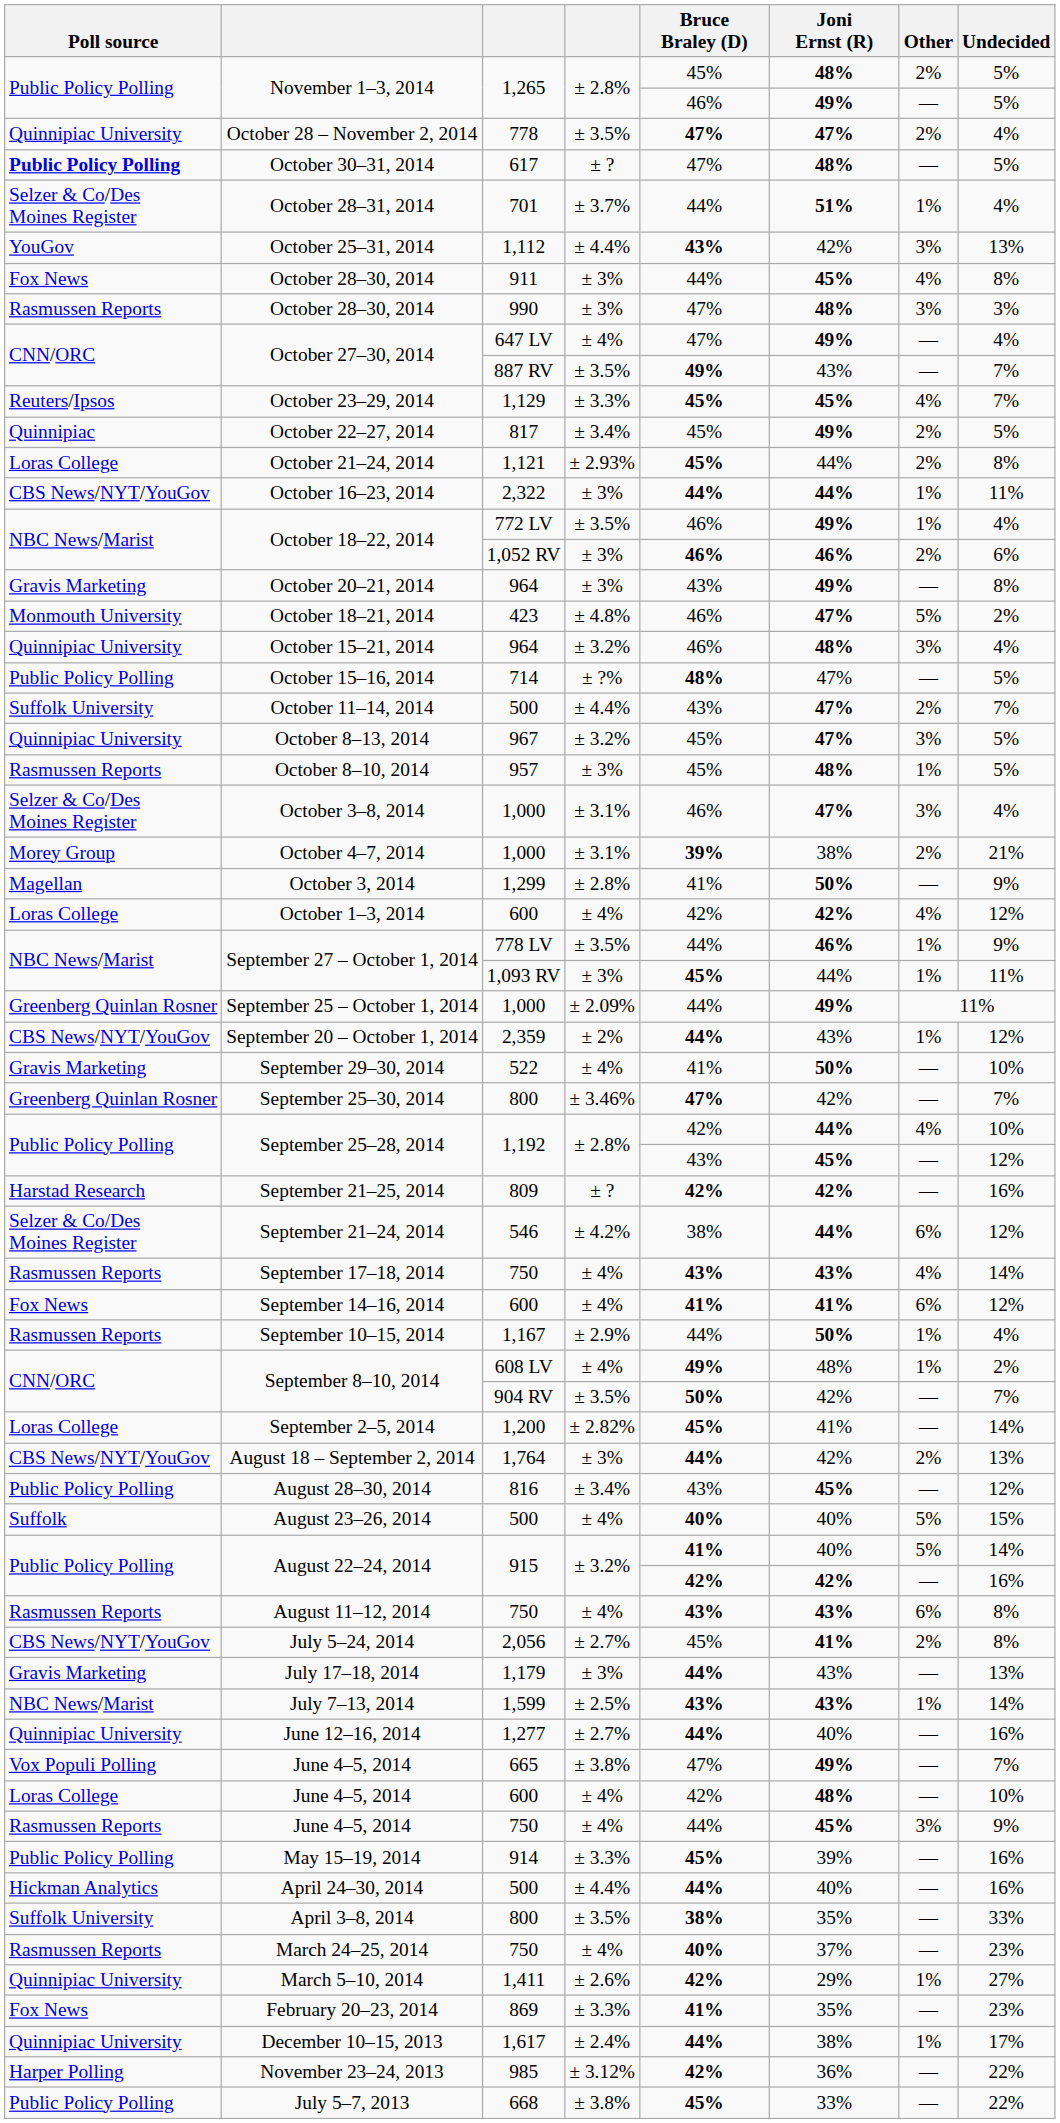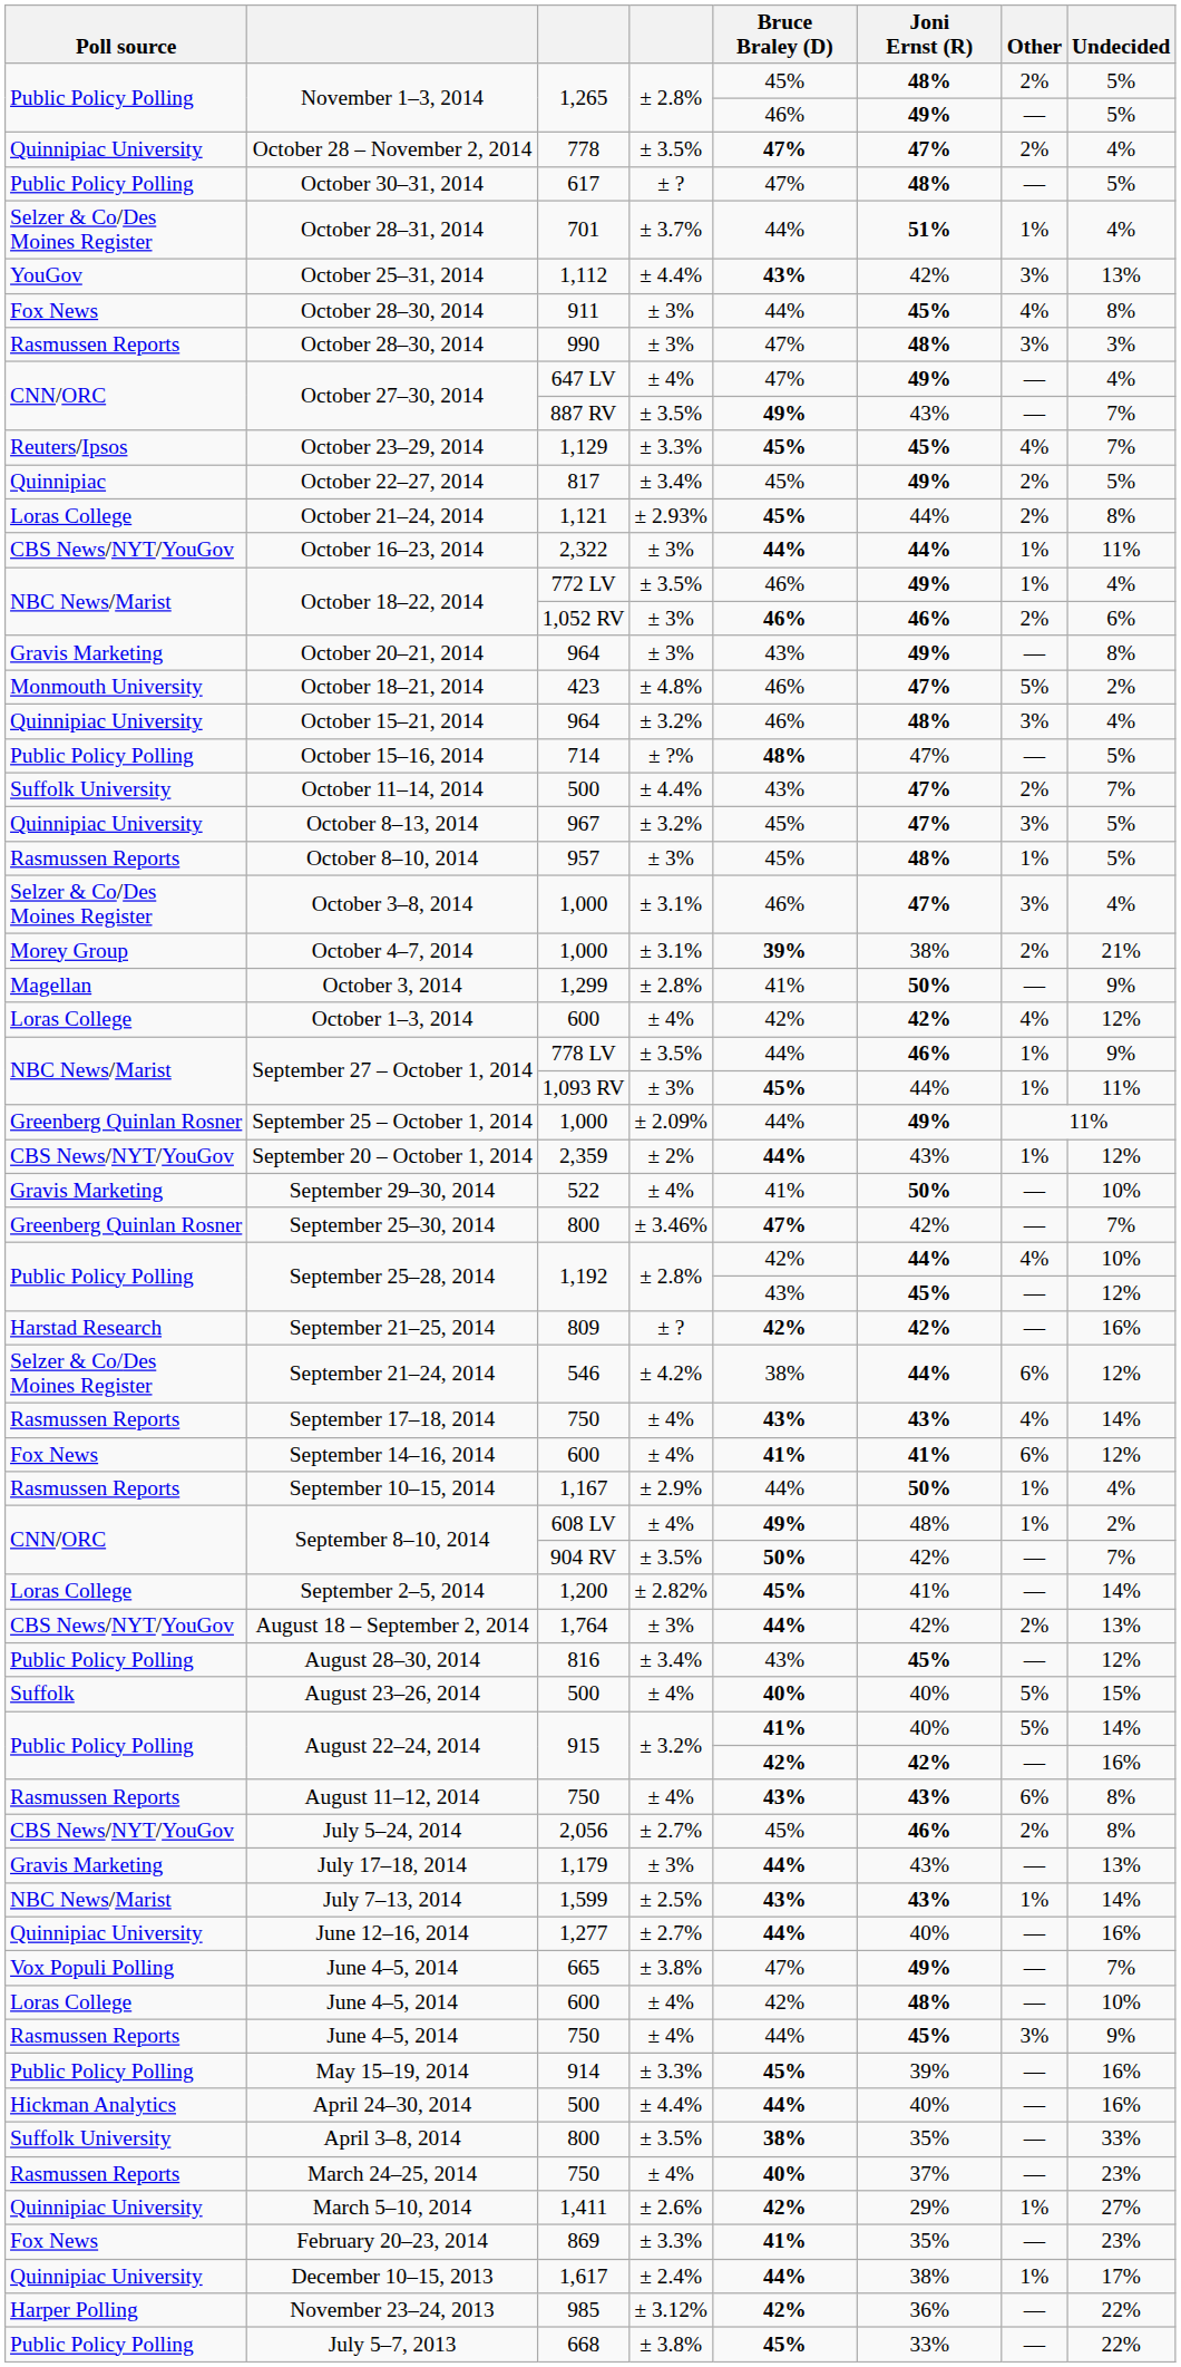 <table class="wikitable" style="text-align:center">
 <tr valign= bottom>
 <th>Poll source</th>
 <th></th>
 <th></th>
 <th></th>
 <th style="width:100px;">Bruce<br>Braley (D)</th>
 <th style="width:100px;">Joni<br>Ernst (R)</th>
 <th>Other</th>
 <th>Undecided</th>
 </tr>
 <tr>
 <td align=left rowspan=2><a href='#'>Public Policy Polling</a></td>
 <td rowspan=2>November 1–3, 2014</td>
 <td rowspan=2>1,265</td>
 <td rowspan=2>± 2.8%</td>
 <td>45%</td>
 <td><strong>48%</strong></td>
 <td>2%</td>
 <td>5%</td>
 </tr>
 <tr>
 <td>46%</td>
 <td><strong>49%</strong></td>
 <td>—</td>
 <td>5%</td>
 </tr>
 <tr>
 <td align=left><a href='#'>Quinnipiac University</a></td>
 <td>October 28 – November 2, 2014</td>
 <td>778</td>
 <td>± 3.5%</td>
 <td><strong>47%</strong></td>
 <td><strong>47%</strong></td>
 <td>2%</td>
 <td>4%</td>
 </tr>
 <tr>
-<td align=left><strong><a href='#'>Public Policy Polling</a></strong></td>
+<td align=left><a href='#'>Public Policy Polling</a></td>
 <td>October 30–31, 2014</td>
 <td>617</td>
 <td>± ?</td>
 <td>47%</td>
 <td><strong>48%</strong></td>
 <td>—</td>
 <td>5%</td>
 </tr>
 <tr>
 <td align=left><a href='#'>Selzer & Co</a>/<a href='#'>Des</a><br><a href='#'>Moines Register</a></td>
 <td>October 28–31, 2014</td>
 <td>701</td>
 <td>± 3.7%</td>
 <td>44%</td>
 <td><strong>51%</strong></td>
 <td>1%</td>
 <td>4%</td>
 </tr>
 <tr>
 <td align=left><a href='#'>YouGov</a></td>
 <td>October 25–31, 2014</td>
 <td>1,112</td>
 <td>± 4.4%</td>
 <td><strong>43%</strong></td>
 <td>42%</td>
 <td>3%</td>
 <td>13%</td>
 </tr>
 <tr>
 <td align=left><a href='#'>Fox News</a></td>
 <td>October 28–30, 2014</td>
 <td>911</td>
 <td>± 3%</td>
 <td>44%</td>
 <td><strong>45%</strong></td>
 <td>4%</td>
 <td>8%</td>
 </tr>
 <tr>
 <td align=left><a href='#'>Rasmussen Reports</a></td>
 <td>October 28–30, 2014</td>
 <td>990</td>
 <td>± 3%</td>
 <td>47%</td>
 <td><strong>48%</strong></td>
 <td>3%</td>
 <td>3%</td>
 </tr>
 <tr>
 <td align=left rowspan=2><a href='#'>CNN</a>/<a href='#'>ORC</a></td>
 <td rowspan=2>October 27–30, 2014</td>
 <td>647 LV</td>
 <td>± 4%</td>
 <td>47%</td>
 <td><strong>49%</strong></td>
 <td>—</td>
 <td>4%</td>
 </tr>
 <tr>
 <td>887 RV</td>
 <td>± 3.5%</td>
 <td><strong>49%</strong></td>
 <td>43%</td>
 <td>—</td>
 <td>7%</td>
 </tr>
 <tr>
 <td align=left><a href='#'>Reuters</a>/<a href='#'>Ipsos</a></td>
 <td>October 23–29, 2014</td>
 <td>1,129</td>
 <td>± 3.3%</td>
 <td><strong>45%</strong></td>
 <td><strong>45%</strong></td>
 <td>4%</td>
 <td>7%</td>
 </tr>
 <tr>
 <td align=left><a href='#'>Quinnipiac</a></td>
 <td>October 22–27, 2014</td>
 <td>817</td>
 <td>± 3.4%</td>
 <td>45%</td>
 <td><strong>49%</strong></td>
 <td>2%</td>
 <td>5%</td>
 </tr>
 <tr>
 <td align=left><a href='#'>Loras College</a></td>
 <td>October 21–24, 2014</td>
 <td>1,121</td>
 <td>± 2.93%</td>
 <td><strong>45%</strong></td>
 <td>44%</td>
 <td>2%</td>
 <td>8%</td>
 </tr>
 <tr>
 <td align=left><a href='#'>CBS News</a>/<a href='#'>NYT</a>/<a href='#'>YouGov</a></td>
 <td>October 16–23, 2014</td>
 <td>2,322</td>
 <td>± 3%</td>
 <td><strong>44%</strong></td>
 <td><strong>44%</strong></td>
 <td>1%</td>
 <td>11%</td>
 </tr>
 <tr>
 <td align=left rowspan=2><a href='#'>NBC News</a>/<a href='#'>Marist</a></td>
 <td rowspan=2>October 18–22, 2014</td>
 <td>772 LV</td>
 <td>± 3.5%</td>
 <td>46%</td>
 <td><strong>49%</strong></td>
 <td>1%</td>
 <td>4%</td>
 </tr>
 <tr>
 <td>1,052 RV</td>
 <td>± 3%</td>
 <td><strong>46%</strong></td>
 <td><strong>46%</strong></td>
 <td>2%</td>
 <td>6%</td>
 </tr>
 <tr>
 <td align=left><a href='#'>Gravis Marketing</a></td>
 <td>October 20–21, 2014</td>
 <td>964</td>
 <td>± 3%</td>
 <td>43%</td>
 <td><strong>49%</strong></td>
 <td>—</td>
 <td>8%</td>
 </tr>
 <tr>
 <td align=left><a href='#'>Monmouth University</a></td>
 <td>October 18–21, 2014</td>
 <td>423</td>
 <td>± 4.8%</td>
 <td>46%</td>
 <td><strong>47%</strong></td>
 <td>5%</td>
 <td>2%</td>
 </tr>
 <tr>
 <td align=left><a href='#'>Quinnipiac University</a></td>
 <td>October 15–21, 2014</td>
 <td>964</td>
 <td>± 3.2%</td>
 <td>46%</td>
 <td><strong>48%</strong></td>
 <td>3%</td>
 <td>4%</td>
 </tr>
 <tr>
 <td align=left><a href='#'>Public Policy Polling</a></td>
 <td>October 15–16, 2014</td>
 <td>714</td>
 <td>± ?%</td>
 <td><strong>48%</strong></td>
 <td>47%</td>
 <td>—</td>
 <td>5%</td>
 </tr>
 <tr>
 <td align=left><a href='#'>Suffolk University</a></td>
 <td>October 11–14, 2014</td>
 <td>500</td>
 <td>± 4.4%</td>
 <td>43%</td>
 <td><strong>47%</strong></td>
 <td>2%</td>
 <td>7%</td>
 </tr>
 <tr>
 <td align=left><a href='#'>Quinnipiac University</a></td>
 <td>October 8–13, 2014</td>
 <td>967</td>
 <td>± 3.2%</td>
 <td>45%</td>
 <td><strong>47%</strong></td>
 <td>3%</td>
 <td>5%</td>
 </tr>
 <tr>
 <td align=left><a href='#'>Rasmussen Reports</a></td>
 <td>October 8–10, 2014</td>
 <td>957</td>
 <td>± 3%</td>
 <td>45%</td>
 <td><strong>48%</strong></td>
 <td>1%</td>
 <td>5%</td>
 </tr>
 <tr>
 <td align=left><a href='#'>Selzer & Co</a>/<a href='#'>Des</a><br><a href='#'>Moines Register</a></td>
 <td>October 3–8, 2014</td>
 <td>1,000</td>
 <td>± 3.1%</td>
 <td>46%</td>
 <td><strong>47%</strong></td>
 <td>3%</td>
 <td>4%</td>
 </tr>
 <tr>
 <td align=left><a href='#'>Morey Group</a></td>
 <td>October 4–7, 2014</td>
 <td>1,000</td>
 <td>± 3.1%</td>
 <td><strong>39%</strong></td>
 <td>38%</td>
 <td>2%</td>
 <td>21%</td>
 </tr>
 <tr>
 <td align=left><a href='#'>Magellan</a></td>
 <td>October 3, 2014</td>
 <td>1,299</td>
 <td>± 2.8%</td>
 <td>41%</td>
 <td><strong>50%</strong></td>
 <td>—</td>
 <td>9%</td>
 </tr>
 <tr>
 <td align=left><a href='#'>Loras College</a></td>
 <td>October 1–3, 2014</td>
 <td>600</td>
 <td>± 4%</td>
 <td>42%</td>
 <td><strong>42%</strong></td>
 <td>4%</td>
 <td>12%</td>
 </tr>
 <tr>
 <td align=left rowspan=2><a href='#'>NBC News</a>/<a href='#'>Marist</a></td>
 <td rowspan=2>September 27 – October 1, 2014</td>
 <td>778 LV</td>
 <td>± 3.5%</td>
 <td>44%</td>
 <td><strong>46%</strong></td>
 <td>1%</td>
 <td>9%</td>
 </tr>
 <tr>
 <td>1,093 RV</td>
 <td>± 3%</td>
 <td><strong>45%</strong></td>
 <td>44%</td>
 <td>1%</td>
 <td>11%</td>
 </tr>
 <tr>
 <td align=left><a href='#'>Greenberg Quinlan Rosner</a></td>
 <td>September 25 – October 1, 2014</td>
 <td>1,000</td>
 <td>± 2.09%</td>
 <td>44%</td>
 <td><strong>49%</strong></td>
 <td colspan=2>11%</td>
 </tr>
 <tr>
 <td align=left><a href='#'>CBS News</a>/<a href='#'>NYT</a>/<a href='#'>YouGov</a></td>
 <td>September 20 – October 1, 2014</td>
 <td>2,359</td>
 <td>± 2%</td>
 <td><strong>44%</strong></td>
 <td>43%</td>
 <td>1%</td>
 <td>12%</td>
 </tr>
 <tr>
 <td align=left><a href='#'>Gravis Marketing</a></td>
 <td>September 29–30, 2014</td>
 <td>522</td>
 <td>± 4%</td>
 <td>41%</td>
 <td><strong>50%</strong></td>
 <td>—</td>
 <td>10%</td>
 </tr>
 <tr>
 <td align=left><a href='#'>Greenberg Quinlan Rosner</a></td>
 <td>September 25–30, 2014</td>
 <td>800</td>
 <td>± 3.46%</td>
 <td><strong>47%</strong></td>
 <td>42%</td>
 <td>—</td>
 <td>7%</td>
 </tr>
 <tr>
 <td align=left rowspan=2><a href='#'>Public Policy Polling</a></td>
 <td rowspan=2>September 25–28, 2014</td>
 <td rowspan=2>1,192</td>
 <td rowspan=2>± 2.8%</td>
 <td>42%</td>
 <td><strong>44%</strong></td>
 <td>4%</td>
 <td>10%</td>
 </tr>
 <tr>
 <td>43%</td>
 <td><strong>45%</strong></td>
 <td>—</td>
 <td>12%</td>
 </tr>
 <tr>
 <td align=left><a href='#'>Harstad Research</a></td>
 <td>September 21–25, 2014</td>
 <td>809</td>
 <td>± ?</td>
 <td><strong>42%</strong></td>
 <td><strong>42%</strong></td>
 <td>—</td>
 <td>16%</td>
 </tr>
 <tr>
 <td align=left><a href='#'>Selzer & Co/</a><a href='#'>Des</a><br><a href='#'>Moines Register</a></td>
 <td>September 21–24, 2014</td>
 <td>546</td>
 <td>± 4.2%</td>
 <td>38%</td>
 <td><strong>44%</strong></td>
 <td>6%</td>
 <td>12%</td>
 </tr>
 <tr>
 <td align=left><a href='#'>Rasmussen Reports</a></td>
 <td>September 17–18, 2014</td>
 <td>750</td>
 <td>± 4%</td>
 <td><strong>43%</strong></td>
 <td><strong>43%</strong></td>
 <td>4%</td>
 <td>14%</td>
 </tr>
 <tr>
 <td align=left><a href='#'>Fox News</a></td>
 <td>September 14–16, 2014</td>
 <td>600</td>
 <td>± 4%</td>
 <td><strong>41%</strong></td>
 <td><strong>41%</strong></td>
 <td>6%</td>
 <td>12%</td>
 </tr>
 <tr>
 <td align=left><a href='#'>Rasmussen Reports</a></td>
 <td>September 10–15, 2014</td>
 <td>1,167</td>
 <td>± 2.9%</td>
 <td>44%</td>
 <td><strong>50%</strong></td>
 <td>1%</td>
 <td>4%</td>
 </tr>
 <tr>
 <td align=left rowspan=2><a href='#'>CNN</a>/<a href='#'>ORC</a></td>
 <td rowspan=2>September 8–10, 2014</td>
 <td>608 LV</td>
 <td>± 4%</td>
 <td><strong>49%</strong></td>
 <td>48%</td>
 <td>1%</td>
 <td>2%</td>
 </tr>
 <tr>
 <td>904 RV</td>
 <td>± 3.5%</td>
 <td><strong>50%</strong></td>
 <td>42%</td>
 <td>—</td>
 <td>7%</td>
 </tr>
 <tr>
 <td align=left><a href='#'>Loras College</a></td>
 <td>September 2–5, 2014</td>
 <td>1,200</td>
 <td>± 2.82%</td>
 <td><strong>45%</strong></td>
 <td>41%</td>
 <td>—</td>
 <td>14%</td>
 </tr>
 <tr>
 <td align=left><a href='#'>CBS News</a>/<a href='#'>NYT</a>/<a href='#'>YouGov</a></td>
 <td>August 18 – September 2, 2014</td>
 <td>1,764</td>
 <td>± 3%</td>
 <td><strong>44%</strong></td>
 <td>42%</td>
 <td>2%</td>
 <td>13%</td>
 </tr>
 <tr>
 <td align=left><a href='#'>Public Policy Polling</a></td>
 <td>August 28–30, 2014</td>
 <td>816</td>
 <td>± 3.4%</td>
 <td>43%</td>
 <td><strong>45%</strong></td>
 <td>—</td>
 <td>12%</td>
 </tr>
 <tr>
 <td align=left><a href='#'>Suffolk</a></td>
 <td>August 23–26, 2014</td>
 <td>500</td>
 <td>± 4%</td>
 <td><strong>40%</strong></td>
 <td>40%</td>
 <td>5%</td>
 <td>15%</td>
 </tr>
 <tr>
 <td align=left rowspan=2><a href='#'>Public Policy Polling</a></td>
 <td rowspan=2>August 22–24, 2014</td>
 <td rowspan=2>915</td>
 <td rowspan=2>± 3.2%</td>
 <td><strong>41%</strong></td>
 <td>40%</td>
 <td>5%</td>
 <td>14%</td>
 </tr>
 <tr>
 <td><strong>42%</strong></td>
 <td><strong>42%</strong></td>
 <td>—</td>
 <td>16%</td>
 </tr>
 <tr>
 <td align=left><a href='#'>Rasmussen Reports</a></td>
 <td>August 11–12, 2014</td>
 <td>750</td>
 <td>± 4%</td>
 <td><strong>43%</strong></td>
 <td><strong>43%</strong></td>
 <td>6%</td>
 <td>8%</td>
 </tr>
 <tr>
 <td align=left><a href='#'>CBS News</a>/<a href='#'>NYT</a>/<a href='#'>YouGov</a></td>
 <td>July 5–24, 2014</td>
 <td>2,056</td>
 <td>± 2.7%</td>
 <td>45%</td>
-<td><strong>41%</strong></td>
+<td><strong>46%</strong></td>
 <td>2%</td>
 <td>8%</td>
 </tr>
 <tr>
 <td align=left><a href='#'>Gravis Marketing</a></td>
 <td>July 17–18, 2014</td>
 <td>1,179</td>
 <td>± 3%</td>
 <td><strong>44%</strong></td>
 <td>43%</td>
 <td>—</td>
 <td>13%</td>
 </tr>
 <tr>
 <td align=left><a href='#'>NBC News</a>/<a href='#'>Marist</a></td>
 <td>July 7–13, 2014</td>
 <td>1,599</td>
 <td>± 2.5%</td>
 <td><strong>43%</strong></td>
 <td><strong>43%</strong></td>
 <td>1%</td>
 <td>14%</td>
 </tr>
 <tr>
 <td align=left><a href='#'>Quinnipiac University</a></td>
 <td>June 12–16, 2014</td>
 <td>1,277</td>
 <td>± 2.7%</td>
 <td><strong>44%</strong></td>
 <td>40%</td>
 <td>—</td>
 <td>16%</td>
 </tr>
 <tr>
 <td align=left><a href='#'>Vox Populi Polling</a></td>
 <td>June 4–5, 2014</td>
 <td>665</td>
 <td>± 3.8%</td>
 <td>47%</td>
 <td><strong>49%</strong></td>
 <td>—</td>
 <td>7%</td>
 </tr>
 <tr>
 <td align=left><a href='#'>Loras College</a></td>
 <td>June 4–5, 2014</td>
 <td>600</td>
 <td>± 4%</td>
 <td>42%</td>
 <td><strong>48%</strong></td>
 <td>—</td>
 <td>10%</td>
 </tr>
 <tr>
 <td align=left><a href='#'>Rasmussen Reports</a></td>
 <td>June 4–5, 2014</td>
 <td>750</td>
 <td>± 4%</td>
 <td>44%</td>
 <td><strong>45%</strong></td>
 <td>3%</td>
 <td>9%</td>
 </tr>
 <tr>
 <td align=left><a href='#'>Public Policy Polling</a></td>
 <td>May 15–19, 2014</td>
 <td>914</td>
 <td>± 3.3%</td>
 <td><strong>45%</strong></td>
 <td>39%</td>
 <td>—</td>
 <td>16%</td>
 </tr>
 <tr>
 <td align=left><a href='#'>Hickman Analytics</a></td>
 <td>April 24–30, 2014</td>
 <td>500</td>
 <td>± 4.4%</td>
 <td><strong>44%</strong></td>
 <td>40%</td>
 <td>—</td>
 <td>16%</td>
 </tr>
 <tr>
 <td align=left><a href='#'>Suffolk University</a></td>
 <td>April 3–8, 2014</td>
 <td>800</td>
 <td>± 3.5%</td>
 <td><strong>38%</strong></td>
 <td>35%</td>
 <td>—</td>
 <td>33%</td>
 </tr>
 <tr>
 <td align=left><a href='#'>Rasmussen Reports</a></td>
 <td>March 24–25, 2014</td>
 <td>750</td>
 <td>± 4%</td>
 <td><strong>40%</strong></td>
 <td>37%</td>
 <td>—</td>
 <td>23%</td>
 </tr>
 <tr>
 <td align=left><a href='#'>Quinnipiac University</a></td>
 <td>March 5–10, 2014</td>
 <td>1,411</td>
 <td>± 2.6%</td>
 <td><strong>42%</strong></td>
 <td>29%</td>
 <td>1%</td>
 <td>27%</td>
 </tr>
 <tr>
 <td align=left><a href='#'>Fox News</a></td>
 <td>February 20–23, 2014</td>
 <td>869</td>
 <td>± 3.3%</td>
 <td><strong>41%</strong></td>
 <td>35%</td>
 <td>—</td>
 <td>23%</td>
 </tr>
 <tr>
 <td align=left><a href='#'>Quinnipiac University</a></td>
 <td>December 10–15, 2013</td>
 <td>1,617</td>
 <td>± 2.4%</td>
 <td><strong>44%</strong></td>
 <td>38%</td>
 <td>1%</td>
 <td>17%</td>
 </tr>
 <tr>
 <td align=left><a href='#'>Harper Polling</a></td>
 <td>November 23–24, 2013</td>
 <td>985</td>
 <td>± 3.12%</td>
 <td><strong>42%</strong></td>
 <td>36%</td>
 <td>—</td>
 <td>22%</td>
 </tr>
 <tr>
 <td align=left><a href='#'>Public Policy Polling</a></td>
 <td>July 5–7, 2013</td>
 <td>668</td>
 <td>± 3.8%</td>
 <td><strong>45%</strong></td>
 <td>33%</td>
 <td>—</td>
 <td>22%</td>
 </tr>
 </table>
